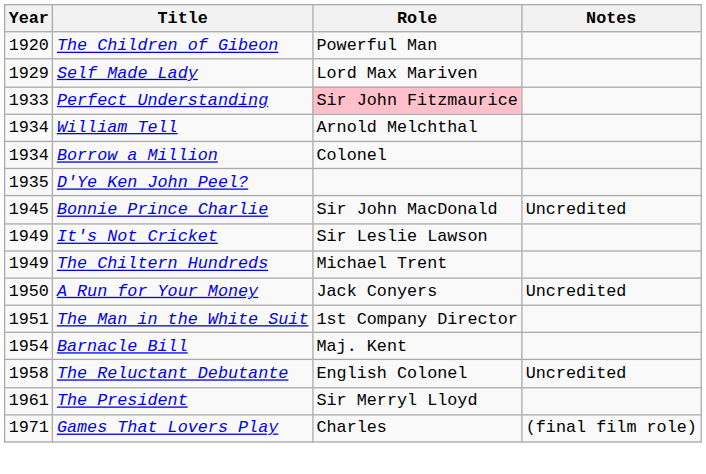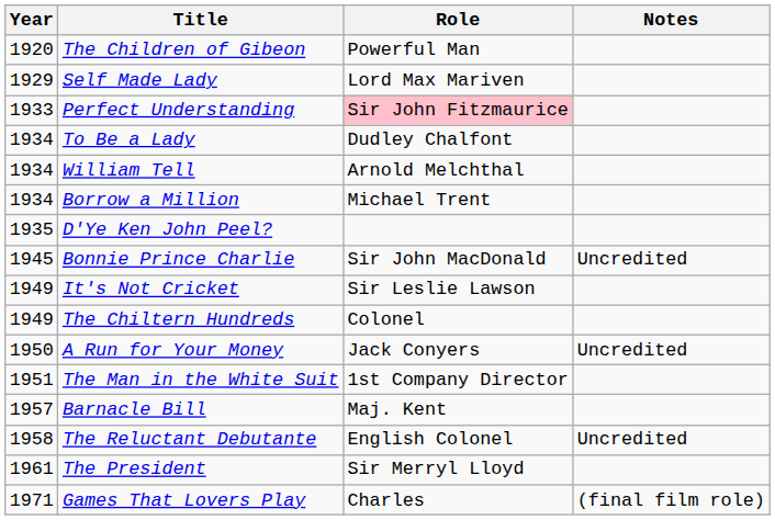 <table class="wikitable">
 <tr>
 <th>Year</th>
 <th>Title</th>
 <th>Role</th>
 <th>Notes</th>
 </tr>
 <tr>
 <td>1920</td>
 <td><em><a href='#'>The Children of Gibeon</a></em></td>
 <td>Powerful Man</td>
 <td></td>
 </tr>
 <tr>
 <td>1929</td>
 <td><em><a href='#'>Self Made Lady</a></em></td>
 <td>Lord Max Mariven</td>
 <td></td>
 </tr>
 <tr>
 <td>1933</td>
 <td><em><a href='#'>Perfect Understanding</a></em></td>
 <td style="background: pink;">Sir John Fitzmaurice</td>
 <td></td>
 </tr>
 <tr>
 <td>1934</td>
+<td><em><a href='#'>To Be a Lady</a></em></td>
+<td>Dudley Chalfont</td>
+<td></td>
+</tr>
+<tr>
+<td>1934</td>
 <td><em><a href='#'>William Tell</a></em></td>
 <td>Arnold Melchthal</td>
 <td></td>
 </tr>
 <tr>
 <td>1934</td>
 <td><em><a href='#'>Borrow a Million</a></em></td>
-<td>Colonel</td>
+<td>Michael Trent</td>
 <td></td>
 </tr>
 <tr>
 <td>1935</td>
 <td><em><a href='#'>D'Ye Ken John Peel?</a></em></td>
 <td></td>
 <td></td>
 </tr>
 <tr>
 <td>1945</td>
 <td><em><a href='#'>Bonnie Prince Charlie</a></em></td>
 <td>Sir John MacDonald</td>
 <td>Uncredited</td>
 </tr>
 <tr>
 <td>1949</td>
 <td><em><a href='#'>It's Not Cricket</a></em></td>
 <td>Sir Leslie Lawson</td>
 <td></td>
 </tr>
 <tr>
 <td>1949</td>
 <td><em><a href='#'>The Chiltern Hundreds</a></em></td>
-<td>Michael Trent</td>
+<td>Colonel</td>
 <td></td>
 </tr>
 <tr>
 <td>1950</td>
 <td><em><a href='#'>A Run for Your Money</a></em></td>
 <td>Jack Conyers</td>
 <td>Uncredited</td>
 </tr>
 <tr>
 <td>1951</td>
 <td><em><a href='#'>The Man in the White Suit</a></em></td>
 <td>1st Company Director</td>
 <td></td>
 </tr>
 <tr>
-<td>1954</td>
+<td>1957</td>
 <td><em><a href='#'>Barnacle Bill</a></em></td>
 <td>Maj. Kent</td>
 <td></td>
 </tr>
 <tr>
 <td>1958</td>
 <td><em><a href='#'>The Reluctant Debutante</a></em></td>
 <td>English Colonel</td>
 <td>Uncredited</td>
 </tr>
 <tr>
 <td>1961</td>
 <td><em><a href='#'>The President</a></em></td>
 <td>Sir Merryl Lloyd</td>
 <td></td>
 </tr>
 <tr>
 <td>1971</td>
 <td><em><a href='#'>Games That Lovers Play</a></em></td>
 <td>Charles</td>
 <td>(final film role)</td>
 </tr>
 </table>
